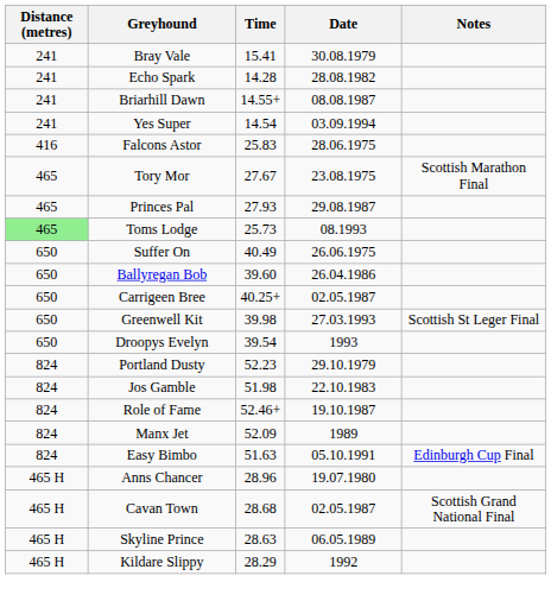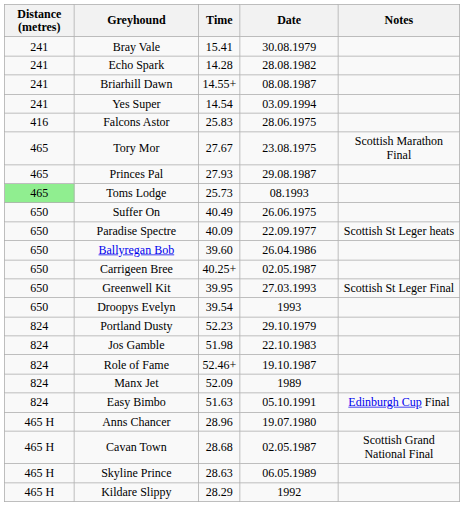 <table class="wikitable" style="font-size: 100%">
 <tr>
 <th width=100>Distance <br>(metres)</th>
 <th width=200>Greyhound</th>
 <th width=50>Time</th>
 <th width=150>Date</th>
 <th width=200>Notes</th>
 </tr>
 <tr align=center>
 <td>241</td>
 <td>Bray Vale</td>
 <td>15.41</td>
 <td>30.08.1979</td>
 <td></td>
 </tr>
 <tr align=center>
 <td>241</td>
 <td>Echo Spark</td>
 <td>14.28</td>
 <td>28.08.1982</td>
 <td></td>
 </tr>
 <tr align=center>
 <td>241</td>
 <td>Briarhill Dawn</td>
 <td>14.55+</td>
 <td>08.08.1987</td>
 <td></td>
 </tr>
 <tr align=center>
 <td>241</td>
 <td>Yes Super</td>
 <td>14.54</td>
 <td>03.09.1994</td>
 <td></td>
 </tr>
 <tr align=center>
 <td>416</td>
 <td>Falcons Astor</td>
 <td>25.83</td>
 <td>28.06.1975</td>
 <td></td>
 </tr>
 <tr align=center>
 <td>465</td>
 <td>Tory Mor</td>
 <td>27.67</td>
 <td>23.08.1975</td>
 <td>Scottish Marathon Final</td>
 </tr>
 <tr align=center>
 <td>465</td>
 <td>Princes Pal</td>
 <td>27.93</td>
 <td>29.08.1987</td>
 <td></td>
 </tr>
 <tr align=center>
 <td style="background: lightgreen;">465</td>
 <td>Toms Lodge</td>
 <td>25.73</td>
 <td>08.1993</td>
 <td></td>
 </tr>
 <tr align=center>
 <td>650</td>
 <td>Suffer On</td>
 <td>40.49</td>
 <td>26.06.1975</td>
 <td></td>
 </tr>
 <tr align=center>
 <td>650</td>
+<td>Paradise Spectre</td>
+<td>40.09</td>
+<td>22.09.1977</td>
+<td>Scottish St Leger heats</td>
+</tr>
+<tr align=center>
+<td>650</td>
 <td><a href='#'>Ballyregan Bob</a></td>
 <td>39.60</td>
 <td>26.04.1986</td>
 <td></td>
 </tr>
 <tr align=center>
 <td>650</td>
 <td>Carrigeen Bree</td>
 <td>40.25+</td>
 <td>02.05.1987</td>
 <td></td>
 </tr>
 <tr align=center>
 <td>650</td>
 <td>Greenwell Kit</td>
-<td>39.98</td>
+<td>39.95</td>
 <td>27.03.1993</td>
 <td>Scottish St Leger Final</td>
 </tr>
 <tr align=center>
 <td>650</td>
 <td>Droopys Evelyn</td>
 <td>39.54</td>
 <td>1993</td>
 <td></td>
 </tr>
 <tr align=center>
 <td>824</td>
 <td>Portland Dusty</td>
 <td>52.23</td>
 <td>29.10.1979</td>
 <td></td>
 </tr>
 <tr align=center>
 <td>824</td>
 <td>Jos Gamble</td>
 <td>51.98</td>
 <td>22.10.1983</td>
 <td></td>
 </tr>
 <tr align=center>
 <td>824</td>
 <td>Role of Fame</td>
 <td>52.46+</td>
 <td>19.10.1987</td>
 <td></td>
 </tr>
 <tr align=center>
 <td>824</td>
 <td>Manx Jet</td>
 <td>52.09</td>
 <td>1989</td>
 <td></td>
 </tr>
 <tr align=center>
 <td>824</td>
 <td>Easy Bimbo</td>
 <td>51.63</td>
 <td>05.10.1991</td>
 <td><a href='#'>Edinburgh Cup</a> Final</td>
 </tr>
 <tr align=center>
 <td>465 H</td>
 <td>Anns Chancer</td>
 <td>28.96</td>
 <td>19.07.1980</td>
 <td></td>
 </tr>
 <tr align=center>
 <td>465 H</td>
 <td>Cavan Town</td>
 <td>28.68</td>
 <td>02.05.1987</td>
 <td>Scottish Grand National Final</td>
 </tr>
 <tr align=center>
 <td>465 H</td>
 <td>Skyline Prince</td>
 <td>28.63</td>
 <td>06.05.1989</td>
 <td></td>
 </tr>
 <tr align=center>
 <td>465 H</td>
 <td>Kildare Slippy</td>
 <td>28.29</td>
 <td>1992</td>
 <td></td>
 </tr>
 </table>
